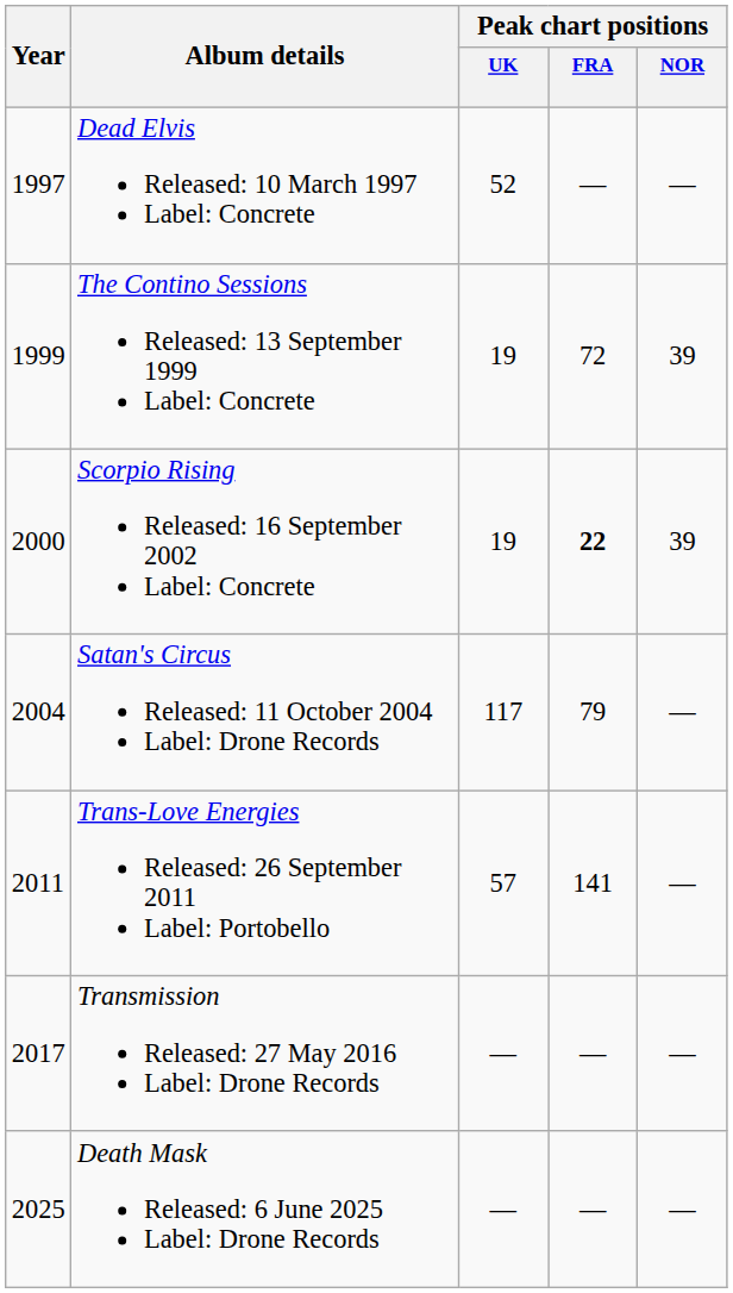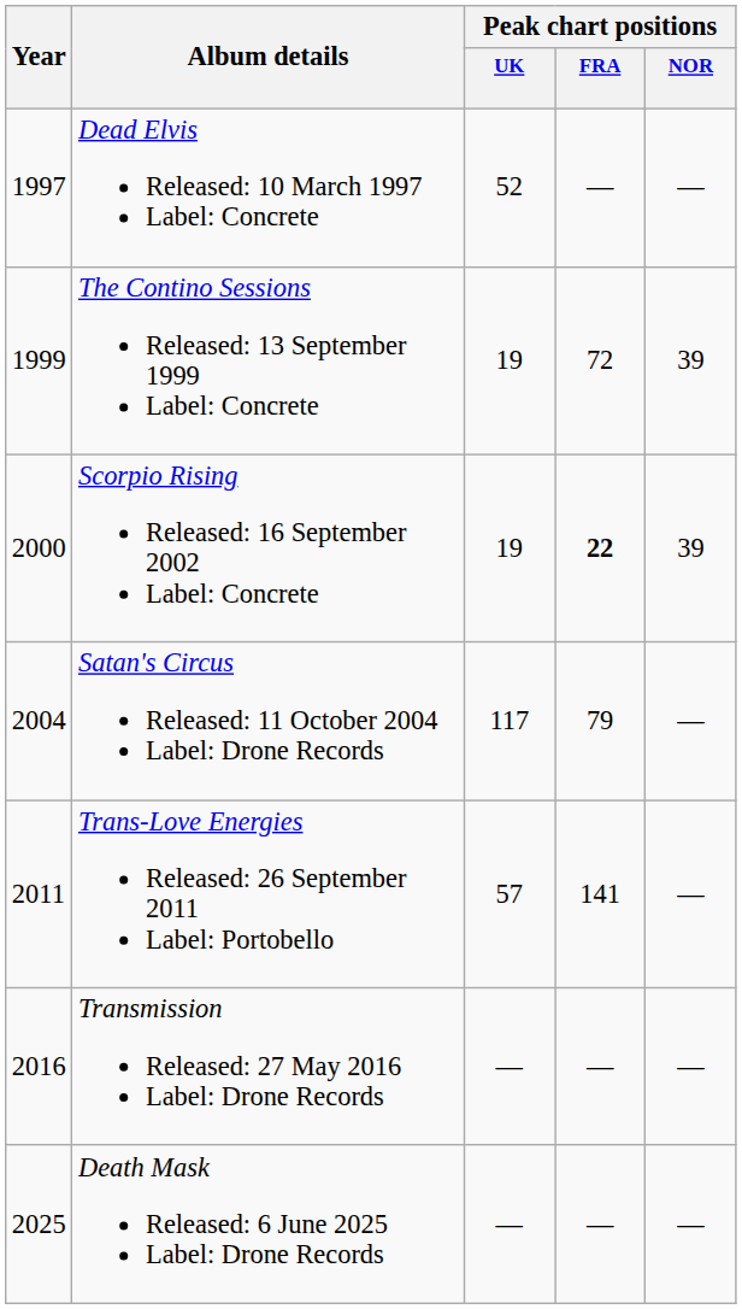 <table class="wikitable" style="text-align:left;">
 <tr>
 <th rowspan="2">Year</th>
 <th rowspan="2" style="width:225px;">Album details</th>
 <th colspan="6">Peak chart positions</th>
 </tr>
 <tr>
 <th style="width:4em;font-size:75%"><a href='#'>UK</a><br><br></th>
 <th style="width:4em;font-size:75%"><a href='#'>FRA</a><br><br></th>
 <th style="width:4em;font-size:75%"><a href='#'>NOR</a><br><br></th>
 </tr>
 <tr>
 <td>1997</td>
 <td><em><a href='#'>Dead Elvis</a></em><br><ul><li>Released: 10 March 1997</li><li>Label: Concrete</li></ul></td>
 <td style="text-align:center;">52</td>
 <td style="text-align:center;">—</td>
 <td style="text-align:center;">—</td>
 </tr>
 <tr>
 <td>1999</td>
 <td><em><a href='#'>The Contino Sessions</a></em><br><ul><li>Released: 13 September 1999</li><li>Label: Concrete</li></ul></td>
 <td style="text-align:center;">19</td>
 <td style="text-align:center;">72</td>
 <td style="text-align:center;">39</td>
 </tr>
 <tr>
 <td>2000</td>
 <td><em><a href='#'>Scorpio Rising</a></em><br><ul><li>Released: 16 September 2002</li><li>Label: Concrete</li></ul></td>
 <td style="text-align:center;">19</td>
 <td style="text-align:center;"><strong>22</strong></td>
 <td style="text-align:center;">39</td>
 </tr>
 <tr>
 <td>2004</td>
 <td><em><a href='#'>Satan's Circus</a></em><br><ul><li>Released: 11 October 2004</li><li>Label: Drone Records</li></ul></td>
 <td style="text-align:center;">117</td>
 <td style="text-align:center;">79</td>
 <td style="text-align:center;">—</td>
 </tr>
 <tr>
 <td>2011</td>
 <td><em><a href='#'>Trans-Love Energies</a></em><br><ul><li>Released: 26 September 2011</li><li>Label: Portobello</li></ul></td>
 <td style="text-align:center;">57</td>
 <td style="text-align:center;">141</td>
 <td style="text-align:center;">—</td>
 </tr>
 <tr>
-<td>2017</td>
+<td>2016</td>
 <td><em>Transmission</em><br><ul><li>Released: 27 May 2016</li><li>Label: Drone Records</li></ul></td>
 <td style="text-align:center;">—</td>
 <td style="text-align:center;">—</td>
 <td style="text-align:center;">—</td>
 </tr>
 <tr>
 <td>2025</td>
 <td><em>Death Mask</em><br><ul><li>Released: 6 June 2025</li><li>Label: Drone Records</li></ul></td>
 <td style="text-align:center;">—</td>
 <td style="text-align:center;">—</td>
 <td style="text-align:center;">—</td>
 </tr>
 </table>
